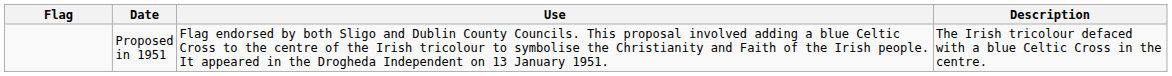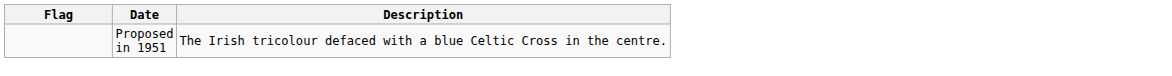 <table class="wikitable">
 <tr>
 <th width=110>Flag</th>
 <th width=30>Date</th>
-<th>Use</th>
 <th>Description</th>
 </tr>
 <tr>
 <td></td>
 <td>Proposed in 1951</td>
-<td>Flag endorsed by both Sligo and Dublin County Councils. This proposal involved adding a blue Celtic Cross to the centre of the Irish tricolour to symbolise the Christianity and Faith of the Irish people. It appeared in the Drogheda Independent on 13 January 1951.</td>
 <td>The Irish tricolour defaced with a blue Celtic Cross in the centre.</td>
 </tr>
 </table>
